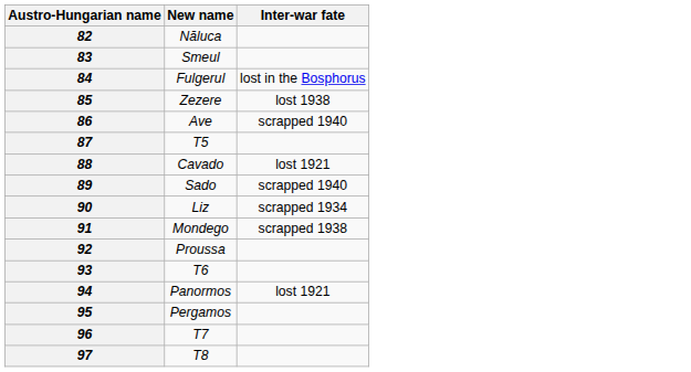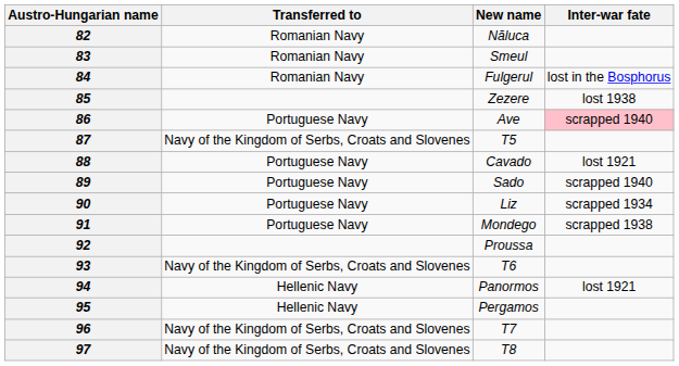 <table class="wikitable sortable" style="text-align: center;">
 <tr>
 <th scope="col">Austro-Hungarian name</th>
+<th scope="col">Transferred to</th>
 <th scope="col">New name</th>
 <th scope="col" class="unsortable">Inter-war fate</th>
 </tr>
 <tr>
 <th scope="row"><em>82</em></th>
+<td> Romanian Navy</td>
 <td><em>Năluca</em></td>
 <td></td>
 </tr>
 <tr>
 <th scope="row"><em>83</em></th>
+<td> Romanian Navy</td>
 <td><em>Smeul</em></td>
 <td></td>
 </tr>
 <tr>
 <th scope="row"><em>84</em></th>
+<td> Romanian Navy</td>
 <td><em>Fulgerul</em></td>
 <td>lost in the <a href='#'>Bosphorus</a></td>
 </tr>
 <tr>
 <th scope="row"><em>85</em></th>
+<td></td>
 <td><em>Zezere</em></td>
 <td>lost 1938</td>
 </tr>
 <tr>
 <th scope="row"><em>86</em></th>
+<td> Portuguese Navy</td>
 <td><em>Ave</em></td>
-<td>scrapped 1940</td>
+<td style="background: pink;">scrapped 1940</td>
 </tr>
 <tr>
 <th scope="row"><em>87</em></th>
+<td> Navy of the Kingdom of Serbs, Croats and Slovenes</td>
 <td><em>T5</em></td>
 <td></td>
 </tr>
 <tr>
 <th scope="row"><em>88</em></th>
+<td> Portuguese Navy</td>
 <td><em>Cavado</em></td>
 <td>lost 1921</td>
 </tr>
 <tr>
 <th scope="row"><em>89</em></th>
+<td> Portuguese Navy</td>
 <td><em>Sado</em></td>
 <td>scrapped 1940</td>
 </tr>
 <tr>
 <th scope="row"><em>90</em></th>
+<td> Portuguese Navy</td>
 <td><em>Liz</em></td>
 <td>scrapped 1934</td>
 </tr>
 <tr>
 <th scope="row"><em>91</em></th>
+<td> Portuguese Navy</td>
 <td><em>Mondego</em></td>
 <td>scrapped 1938</td>
 </tr>
 <tr>
 <th scope="row"><em>92</em></th>
+<td></td>
 <td><em>Proussa</em></td>
 <td></td>
 </tr>
 <tr>
 <th scope="row"><em>93</em></th>
+<td> Navy of the Kingdom of Serbs, Croats and Slovenes</td>
 <td><em>T6</em></td>
 <td></td>
 </tr>
 <tr>
 <th scope="row"><em>94</em></th>
+<td> Hellenic Navy</td>
 <td><em>Panormos</em></td>
 <td>lost 1921</td>
 </tr>
 <tr>
 <th scope="row"><em>95</em></th>
+<td> Hellenic Navy</td>
 <td><em>Pergamos</em></td>
 <td></td>
 </tr>
 <tr>
 <th scope="row"><em>96</em></th>
+<td> Navy of the Kingdom of Serbs, Croats and Slovenes</td>
 <td><em>T7</em></td>
 <td></td>
 </tr>
 <tr>
 <th scope="row"><em>97</em></th>
+<td> Navy of the Kingdom of Serbs, Croats and Slovenes</td>
 <td><em>T8</em></td>
 <td></td>
 </tr>
 </table>
